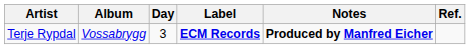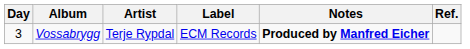 <table class="wikitable">
 <tr>
+<th>Day</th>
+<th>Album</th>
 <th>Artist</th>
-<th>Album</th>
-<th>Day</th>
 <th>Label</th>
 <th>Notes</th>
 <th>Ref.</th>
 </tr>
 <tr>
+<td rowspan="1" style="text-align:center;">3</td>
+<td><em><a href='#'>Vossabrygg</a></em></td>
 <td><a href='#'>Terje Rypdal</a></td>
-<td><em><a href='#'>Vossabrygg</a></em></td>
-<td rowspan="1" style="text-align:center;">3</td>
-<td><strong><a href='#'>ECM Records</a></strong></td>
+<td><a href='#'>ECM Records</a></td>
 <td><strong>Produced by <a href='#'>Manfred Eicher</a></strong></td>
 <td style="text-align:center;"></td>
 </tr>
 </table>
